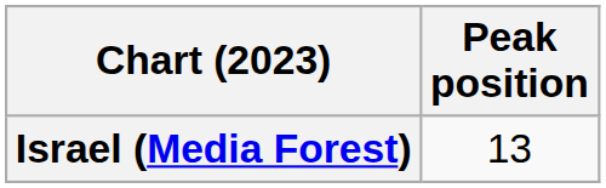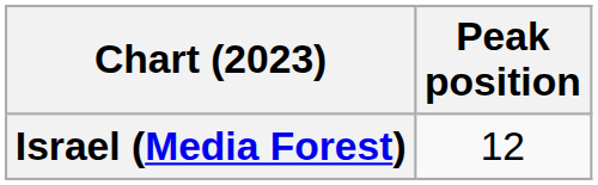 <table class="wikitable plainrowheaders" style="text-align:center">
 <tr>
 <th scope="col">Chart (2023)</th>
 <th scope="col">Peak<br>position</th>
 </tr>
 <tr>
 <th scope="row">Israel (<a href='#'>Media Forest</a>)</th>
-<td>13</td>
+<td>12</td>
 </tr>
 </table>
